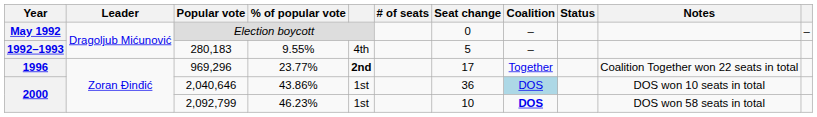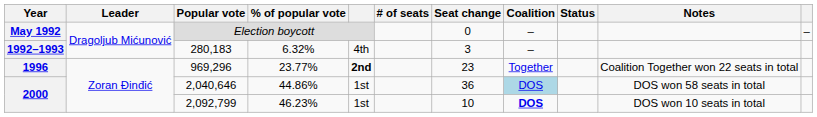 <table class="wikitable" style="text-align:center">
 <tr>
 <th>Year</th>
 <th>Leader</th>
 <th>Popular vote</th>
 <th>% of popular vote</th>
 <th></th>
 <th># of seats</th>
 <th>Seat change</th>
 <th>Coalition</th>
 <th>Status</th>
 <th>Notes</th>
 <th></th>
 </tr>
 <tr>
 <th><a href='#'>May 1992</a></th>
 <td rowspan="2"><a href='#'>Dragoljub Mićunović</a></td>
 <td colspan="3" style="background:#ddd"><em>Election boycott</em></td>
 <td></td>
 <td> 0</td>
 <td>–</td>
 <td></td>
 <td></td>
 <td>–</td>
 </tr>
 <tr>
 <th><a href='#'>1992–1993</a></th>
 <td>280,183</td>
-<td>9.55%</td>
+<td>6.32%</td>
 <td> 4th</td>
 <td></td>
-<td> 5</td>
+<td> 3</td>
 <td>–</td>
 <td></td>
 <td></td>
 <td></td>
 </tr>
 <tr>
 <th><a href='#'>1996</a></th>
 <td rowspan="3"><a href='#'>Zoran Đinđić</a></td>
 <td>969,296</td>
 <td>23.77%</td>
 <td><strong> 2nd</strong></td>
 <td></td>
-<td> 17</td>
+<td> 23</td>
 <td><a href='#'>Together</a></td>
 <td></td>
 <td>Coalition Together won 22 seats in total</td>
 <td></td>
 </tr>
 <tr>
 <th rowspan="2"><a href='#'>2000</a></th>
 <td>2,040,646</td>
-<td>43.86%</td>
+<td>44.86%</td>
 <td> 1st</td>
 <td></td>
 <td> 36</td>
 <td style="background: lightblue;"><a href='#'>DOS</a></td>
 <td></td>
-<td>DOS won 10 seats in total</td>
+<td>DOS won 58 seats in total</td>
 <td></td>
 </tr>
 <tr>
 <td>2,092,799</td>
 <td>46.23%</td>
 <td> 1st</td>
 <td></td>
 <td> 10</td>
 <td><strong><a href='#'>DOS</a></strong></td>
 <td></td>
-<td>DOS won 58 seats in total</td>
+<td>DOS won 10 seats in total</td>
 <td></td>
 </tr>
 </table>
